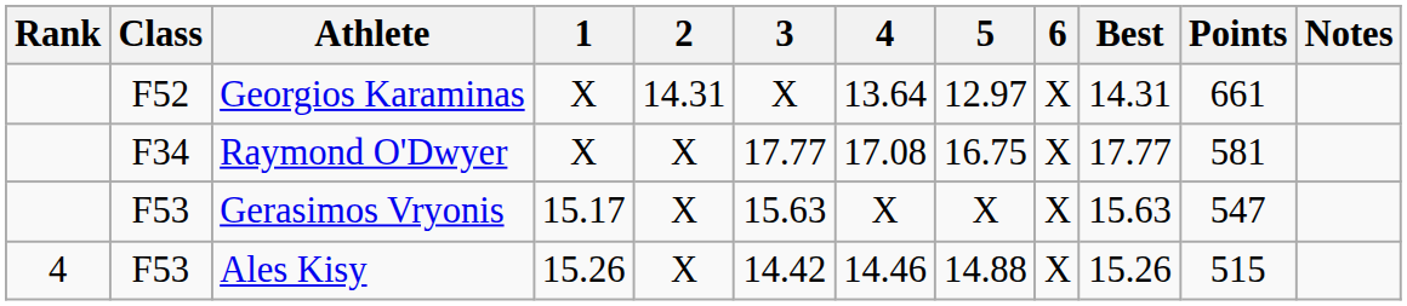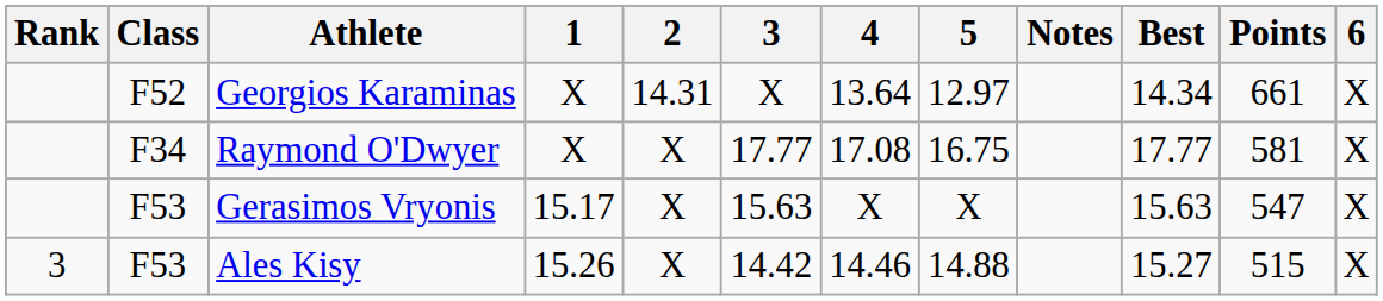 <table class="wikitable sortable" style="text-align:center">
 <tr>
 <th>Rank</th>
 <th>Class</th>
 <th>Athlete</th>
 <th>1</th>
 <th>2</th>
 <th>3</th>
 <th>4</th>
 <th>5</th>
-<th>6</th>
+<th>Notes</th>
 <th>Best</th>
 <th>Points</th>
-<th>Notes</th>
+<th>6</th>
 </tr>
 <tr>
 <td></td>
 <td>F52</td>
 <td style="text-align:left"><a href='#'>Georgios Karaminas</a><br></td>
 <td>X</td>
 <td>14.31</td>
 <td>X</td>
 <td>13.64</td>
 <td>12.97</td>
+<td></td>
+<td>14.34</td>
+<td>661</td>
 <td>X</td>
-<td>14.31</td>
-<td>661</td>
-<td></td>
 </tr>
 <tr>
 <td></td>
 <td>F34</td>
 <td style="text-align:left"><a href='#'>Raymond O'Dwyer</a><br></td>
 <td>X</td>
 <td>X</td>
 <td>17.77</td>
 <td>17.08</td>
 <td>16.75</td>
-<td>X</td>
+<td></td>
 <td>17.77</td>
 <td>581</td>
-<td></td>
+<td>X</td>
 </tr>
 <tr>
 <td></td>
 <td>F53</td>
 <td style="text-align:left"><a href='#'>Gerasimos Vryonis</a><br></td>
 <td>15.17</td>
 <td>X</td>
 <td>15.63</td>
 <td>X</td>
 <td>X</td>
-<td>X</td>
+<td></td>
 <td>15.63</td>
 <td>547</td>
-<td></td>
+<td>X</td>
 </tr>
 <tr>
-<td>4</td>
+<td>3</td>
 <td>F53</td>
 <td style="text-align:left"><a href='#'>Ales Kisy</a><br></td>
 <td>15.26</td>
 <td>X</td>
 <td>14.42</td>
 <td>14.46</td>
 <td>14.88</td>
+<td></td>
+<td>15.27</td>
+<td>515</td>
 <td>X</td>
-<td>15.26</td>
-<td>515</td>
-<td></td>
 </tr>
 </table>
